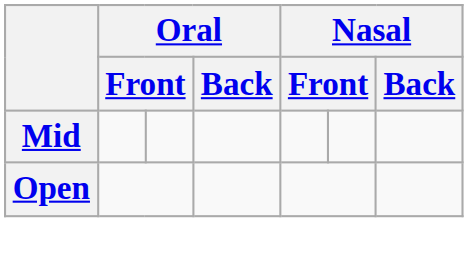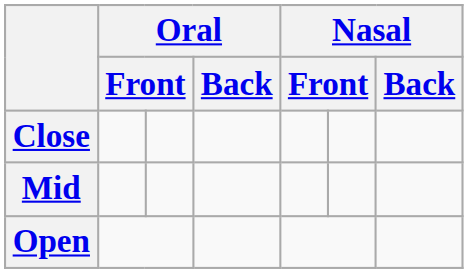 <table class="wikitable" style=text-align:center>
 <tr>
 <th rowspan="2"></th>
 <th colspan="3"><a href='#'>Oral</a></th>
 <th colspan="3"><a href='#'>Nasal</a></th>
 </tr>
 <tr>
 <th colspan="2"><a href='#'>Front</a></th>
 <th><a href='#'>Back</a></th>
 <th colspan="2"><a href='#'>Front</a></th>
 <th><a href='#'>Back</a></th>
+</tr>
+<tr align="center">
+<th><a href='#'>Close</a></th>
+<td></td>
+<td></td>
+<td></td>
+<td></td>
+<td></td>
+<td></td>
 </tr>
 <tr align="center">
 <th><a href='#'>Mid</a></th>
 <td></td>
 <td></td>
 <td></td>
 <td></td>
 <td></td>
 <td></td>
 </tr>
 <tr align="center">
 <th><a href='#'>Open</a></th>
 <td colspan="2"></td>
 <td></td>
 <td colspan="2"></td>
 <td></td>
 </tr>
 </table>
